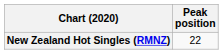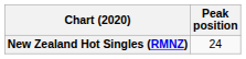 <table class="wikitable sortable plainrowheaders" style="text-align:center;">
 <tr>
 <th>Chart (2020)</th>
 <th>Peak<br>position</th>
 </tr>
 <tr>
 <th scope="row">New Zealand Hot Singles (<a href='#'>RMNZ</a>)</th>
-<td>22</td>
+<td>24</td>
 </tr>
 </table>
